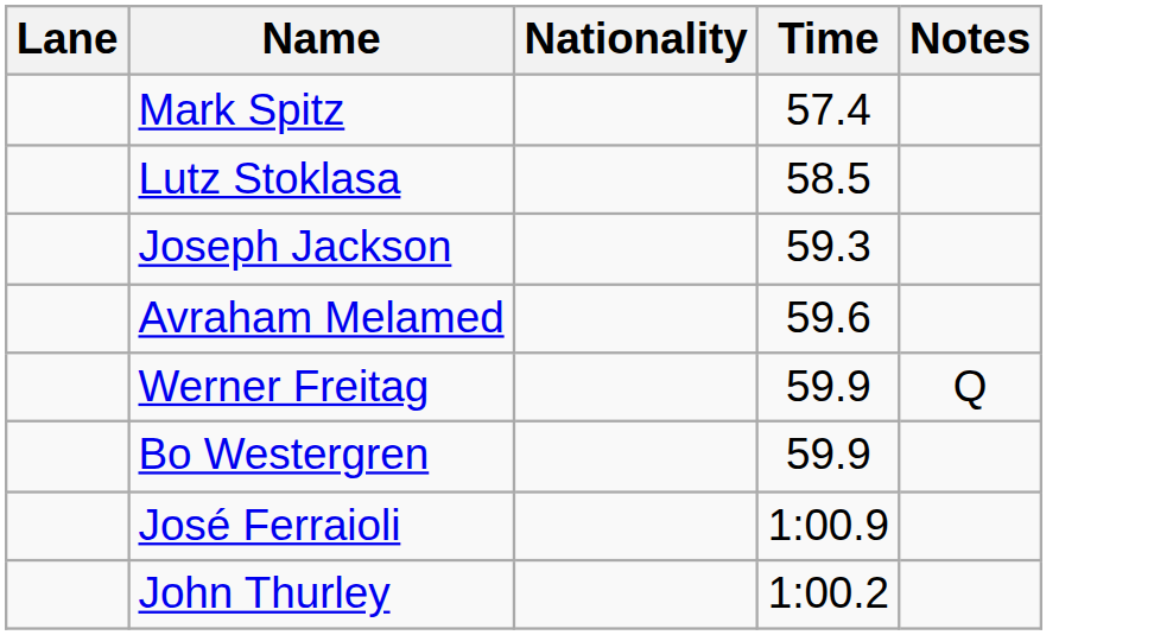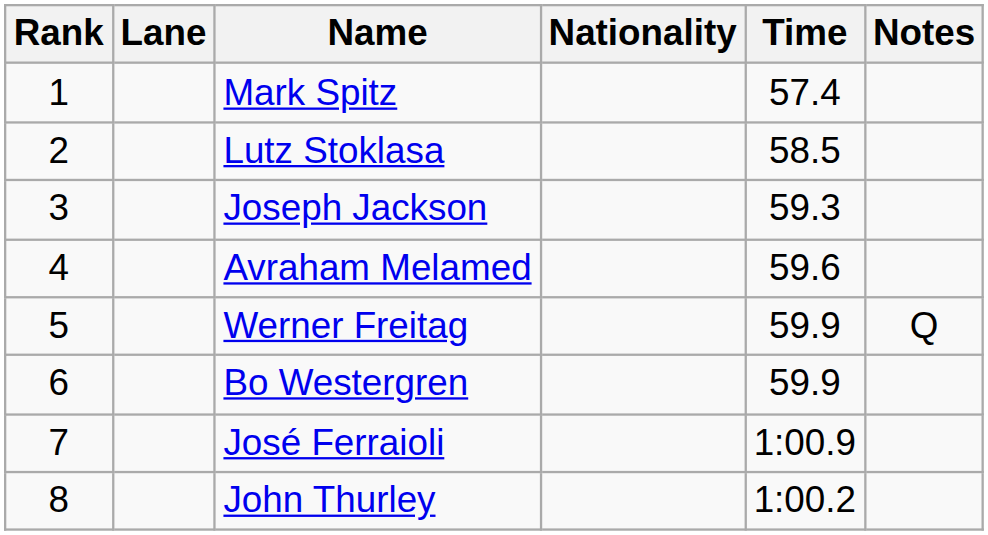 <table class="wikitable sortable" style="text-align:center">
 <tr>
+<th>Rank</th>
 <th>Lane</th>
 <th>Name</th>
 <th>Nationality</th>
 <th>Time</th>
 <th>Notes</th>
 </tr>
 <tr>
+<td>1</td>
 <td></td>
 <td align="left"><a href='#'>Mark Spitz</a></td>
 <td align="left"></td>
 <td>57.4</td>
 <td></td>
 </tr>
 <tr>
+<td>2</td>
 <td></td>
 <td align="left"><a href='#'>Lutz Stoklasa</a></td>
 <td align=left></td>
 <td>58.5</td>
 <td></td>
 </tr>
 <tr>
+<td>3</td>
 <td></td>
 <td align="left"><a href='#'>Joseph Jackson</a></td>
 <td align="left"></td>
 <td>59.3</td>
 <td></td>
 </tr>
 <tr>
+<td>4</td>
 <td></td>
 <td align="left"><a href='#'>Avraham Melamed</a></td>
 <td align="left"></td>
 <td>59.6</td>
 <td></td>
 </tr>
 <tr>
+<td>5</td>
 <td></td>
 <td align="left"><a href='#'>Werner Freitag</a></td>
 <td align="left"></td>
 <td>59.9</td>
 <td>Q</td>
 </tr>
 <tr>
+<td>6</td>
 <td></td>
 <td align="left"><a href='#'>Bo Westergren</a></td>
 <td align="left"></td>
 <td>59.9</td>
 <td></td>
 </tr>
 <tr>
+<td>7</td>
 <td></td>
 <td align="left"><a href='#'>José Ferraioli</a></td>
 <td align="left"></td>
 <td>1:00.9</td>
 <td></td>
 </tr>
 <tr>
+<td>8</td>
 <td></td>
 <td align="left"><a href='#'>John Thurley</a></td>
 <td align="left"></td>
 <td>1:00.2</td>
 <td></td>
 </tr>
 </table>
